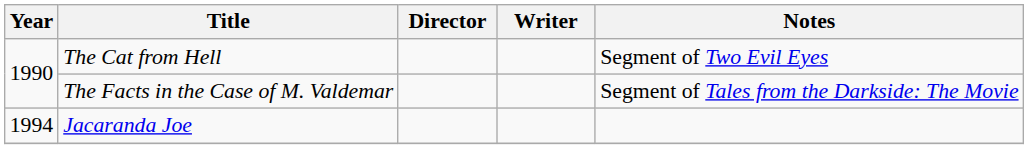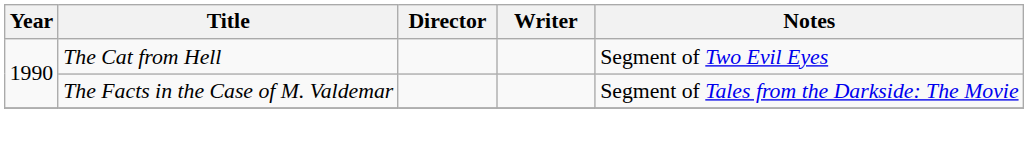 <table class="wikitable">
 <tr>
 <th>Year</th>
 <th>Title</th>
 <th width="65">Director</th>
 <th width="65">Writer</th>
 <th>Notes</th>
 </tr>
 <tr>
 <td rowspan="2">1990</td>
 <td><em>The Cat from Hell</em></td>
 <td></td>
 <td></td>
 <td>Segment of <em><a href='#'>Two Evil Eyes</a></em></td>
 </tr>
 <tr>
 <td><em>The Facts in the Case of M. Valdemar</em></td>
 <td></td>
 <td></td>
 <td>Segment of <em><a href='#'>Tales from the Darkside: The Movie</a></em></td>
 </tr>
 <tr>
-<td>1994</td>
-<td><em><a href='#'>Jacaranda Joe</a></em></td>
-<td></td>
-<td></td>
-<td></td>
-</tr>
-<tr>
 </tr>
 </table>
